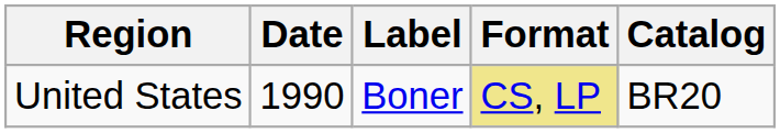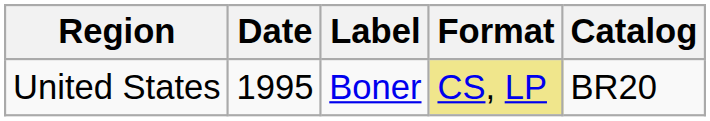 <table class="wikitable">
 <tr>
 <th>Region</th>
 <th>Date</th>
 <th>Label</th>
 <th>Format</th>
 <th>Catalog</th>
 </tr>
 <tr>
 <td>United States</td>
-<td>1990</td>
+<td>1995</td>
 <td><a href='#'>Boner</a></td>
 <td style="background: khaki;"><a href='#'>CS</a>, <a href='#'>LP</a></td>
 <td>BR20</td>
 </tr>
 </table>
